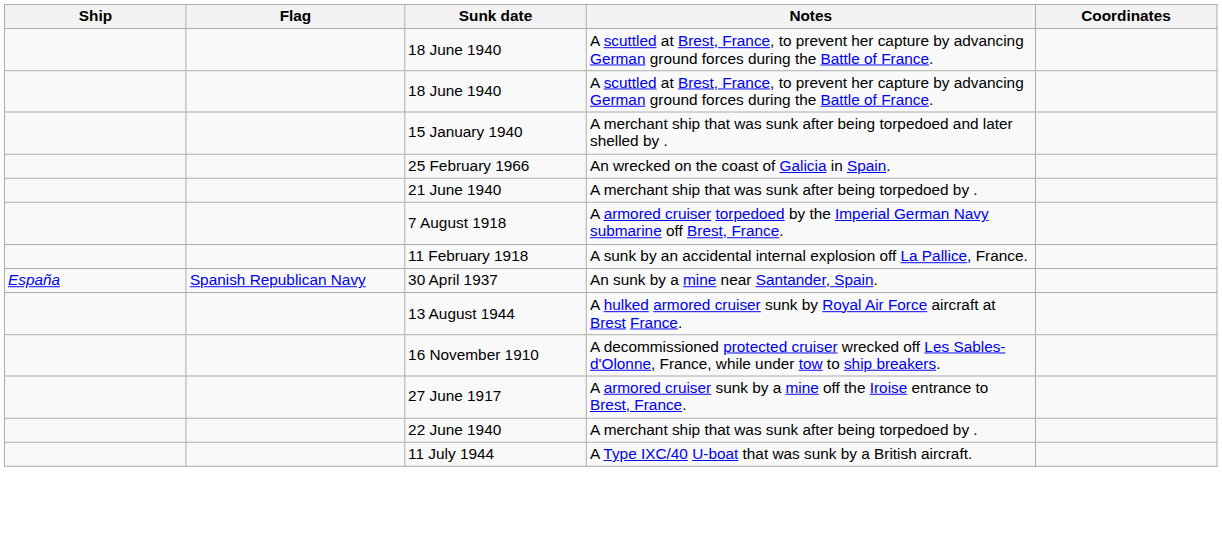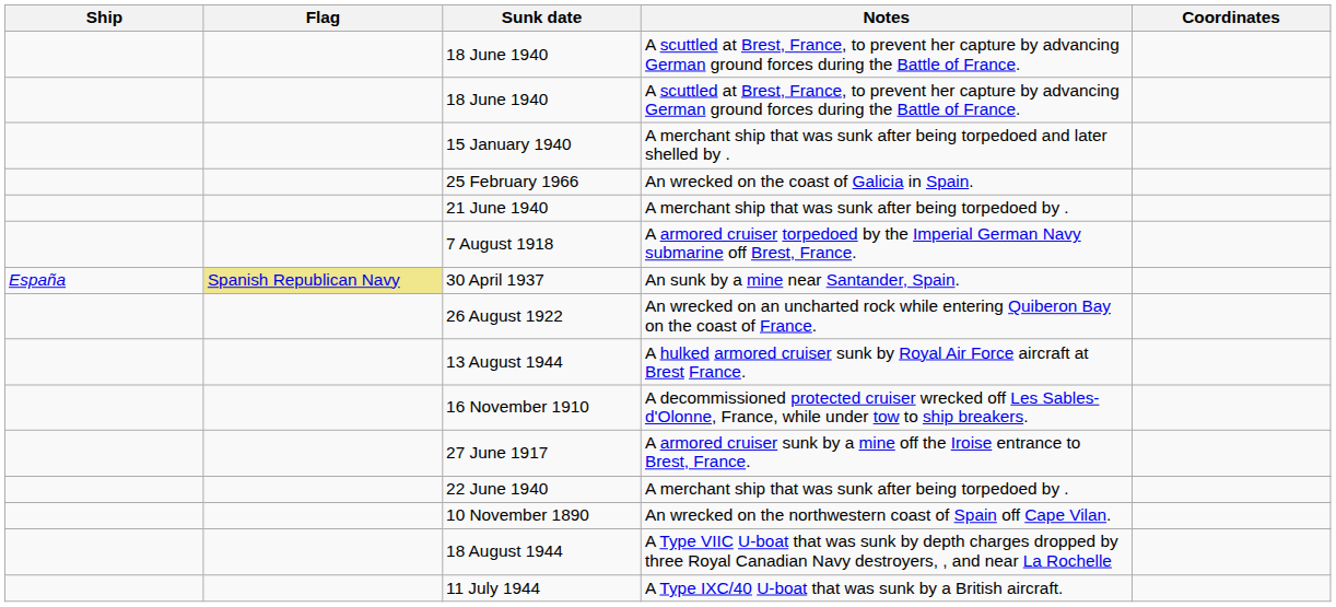 <table class="wikitable sortable" style="width:100%" |>
 <tr>
 <th style="width:15%">Ship</th>
 <th style="width:18%">Flag</th>
 <th style="width:15%">Sunk date</th>
 <th style="width:37%">Notes</th>
 <th style="width:15%">Coordinates</th>
 </tr>
 <tr>
 <td></td>
 <td></td>
 <td>18 June 1940</td>
 <td>A  <a href='#'>scuttled</a> at <a href='#'>Brest, France</a>, to prevent her capture by advancing <a href='#'>German</a> ground forces during the <a href='#'>Battle of France</a>.</td>
 <td></td>
 </tr>
 <tr>
 <td></td>
 <td></td>
 <td>18 June 1940</td>
 <td>A  <a href='#'>scuttled</a> at <a href='#'>Brest, France</a>, to prevent her capture by advancing <a href='#'>German</a> ground forces during the <a href='#'>Battle of France</a>.</td>
 <td></td>
 </tr>
 <tr>
 <td></td>
 <td></td>
 <td>15 January 1940</td>
 <td>A merchant ship that was sunk after being torpedoed and later shelled by .</td>
 <td></td>
 </tr>
 <tr>
 <td></td>
 <td></td>
 <td>25 February 1966</td>
 <td>An  wrecked on the coast of <a href='#'>Galicia</a> in <a href='#'>Spain</a>.</td>
 <td></td>
 </tr>
 <tr>
 <td></td>
 <td></td>
 <td>21 June 1940</td>
 <td>A merchant ship that was sunk after being torpedoed by .</td>
 <td></td>
 </tr>
 <tr>
 <td></td>
 <td></td>
 <td>7 August 1918</td>
 <td>A  <a href='#'>armored cruiser</a> <a href='#'>torpedoed</a> by the <a href='#'>Imperial German Navy</a> <a href='#'>submarine</a>  off <a href='#'>Brest, France</a>.</td>
 <td></td>
 </tr>
 <tr>
-<td></td>
-<td></td>
-<td>11 February 1918</td>
-<td>A  sunk by an accidental internal explosion off <a href='#'>La Pallice</a>, France.</td>
+<td><em><a href='#'>España</a></em></td>
+<td style="background: khaki;"> <a href='#'>Spanish Republican Navy</a></td>
+<td>30 April 1937</td>
+<td>An  sunk by a <a href='#'>mine</a> near <a href='#'>Santander, Spain</a>.</td>
 <td></td>
 </tr>
 <tr>
-<td><em><a href='#'>España</a></em></td>
-<td> <a href='#'>Spanish Republican Navy</a></td>
-<td>30 April 1937</td>
-<td>An  sunk by a <a href='#'>mine</a> near <a href='#'>Santander, Spain</a>.</td>
+<td></td>
+<td></td>
+<td>26 August 1922</td>
+<td>An  wrecked on an uncharted rock while entering <a href='#'>Quiberon Bay</a>  on the coast of <a href='#'>France</a>.</td>
 <td></td>
 </tr>
 <tr>
 <td></td>
 <td></td>
 <td>13 August 1944</td>
 <td>A <a href='#'>hulked</a>  <a href='#'>armored cruiser</a> sunk by <a href='#'>Royal Air Force</a> aircraft at <a href='#'>Brest</a> <a href='#'>France</a>.</td>
 <td></td>
 </tr>
 <tr>
 <td></td>
 <td></td>
 <td>16 November 1910</td>
 <td>A decommissioned  <a href='#'>protected cruiser</a> wrecked off <a href='#'>Les Sables-d'Olonne</a>, France, while under <a href='#'>tow</a> to <a href='#'>ship breakers</a>.</td>
 <td></td>
 </tr>
 <tr>
 <td></td>
 <td></td>
 <td>27 June 1917</td>
 <td>A  <a href='#'>armored cruiser</a> sunk by a <a href='#'>mine</a> off the <a href='#'>Iroise</a> entrance to <a href='#'>Brest, France</a>.</td>
 <td></td>
 </tr>
 <tr>
 <td></td>
 <td></td>
 <td>22 June 1940</td>
 <td>A merchant ship that was sunk after being torpedoed by .</td>
 <td></td>
 </tr>
 <tr>
 <td></td>
 <td></td>
+<td>10 November 1890</td>
+<td>An  wrecked on the northwestern coast of <a href='#'>Spain</a> off <a href='#'>Cape Vilan</a>.</td>
+<td></td>
+</tr>
+<tr>
+<td></td>
+<td></td>
+<td>18 August 1944</td>
+<td>A <a href='#'>Type VIIC</a> <a href='#'>U-boat</a> that was sunk by depth charges dropped by three Royal Canadian Navy destroyers, ,  and  near <a href='#'>La Rochelle</a></td>
+<td></td>
+</tr>
+<tr>
+<td></td>
+<td></td>
 <td>11 July 1944</td>
 <td>A <a href='#'>Type IXC/40</a> <a href='#'>U-boat</a> that was sunk by a British aircraft.</td>
 <td></td>
 </tr>
 </table>
